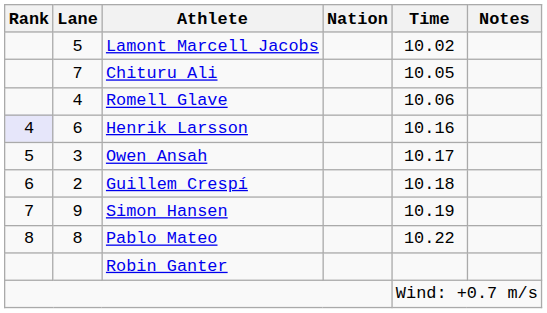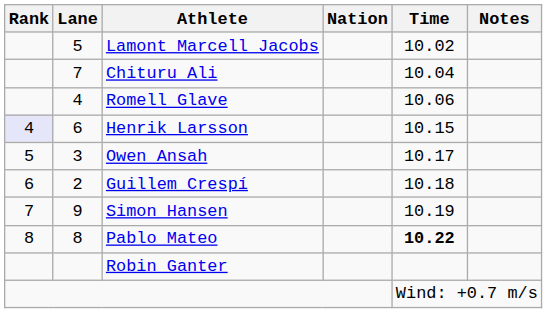 <table class="wikitable sortable" style="text-align:center">
 <tr>
 <th scope="col">Rank</th>
 <th scope="col">Lane</th>
 <th scope="col">Athlete</th>
 <th scope="col">Nation</th>
 <th scope="col">Time</th>
 <th scope="col">Notes</th>
 </tr>
 <tr>
 <td></td>
 <td>5</td>
 <td align=left><a href='#'>Lamont Marcell Jacobs</a></td>
 <td align=left></td>
 <td>10.02</td>
 <td></td>
 </tr>
 <tr>
 <td></td>
 <td>7</td>
 <td align=left><a href='#'>Chituru Ali</a></td>
 <td align=left></td>
-<td>10.05</td>
+<td>10.04</td>
 <td></td>
 </tr>
 <tr>
 <td></td>
 <td>4</td>
 <td align=left><a href='#'>Romell Glave</a></td>
 <td align=left></td>
 <td>10.06</td>
 <td></td>
 </tr>
 <tr>
 <td style="background: lavender;">4</td>
 <td>6</td>
 <td align=left><a href='#'>Henrik Larsson</a></td>
 <td align=left></td>
-<td>10.16</td>
+<td>10.15</td>
 <td></td>
 </tr>
 <tr>
 <td>5</td>
 <td>3</td>
 <td align=left><a href='#'>Owen Ansah</a></td>
 <td align=left></td>
 <td>10.17</td>
 <td></td>
 </tr>
 <tr>
 <td>6</td>
 <td>2</td>
 <td align=left><a href='#'>Guillem Crespí</a></td>
 <td align=left></td>
 <td>10.18</td>
 <td></td>
 </tr>
 <tr>
 <td>7</td>
 <td>9</td>
 <td align=left><a href='#'>Simon Hansen</a></td>
 <td align=left></td>
 <td>10.19</td>
 <td></td>
 </tr>
 <tr>
 <td>8</td>
 <td>8</td>
 <td align=left><a href='#'>Pablo Mateo</a></td>
 <td align=left></td>
-<td>10.22</td>
+<td><strong>10.22</strong></td>
 <td></td>
 </tr>
 <tr>
 <td></td>
 <td></td>
 <td align=left><a href='#'>Robin Ganter</a></td>
 <td align=left></td>
 <td></td>
 <td></td>
 </tr>
 <tr class="sortbottom">
 <td colspan="4"></td>
 <td colspan="2" style="text-align:left;">Wind: +0.7 m/s</td>
 </tr>
 </table>
